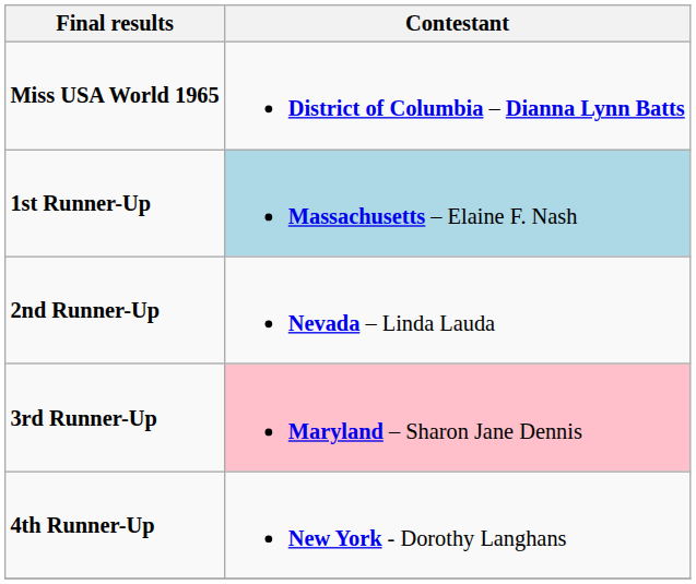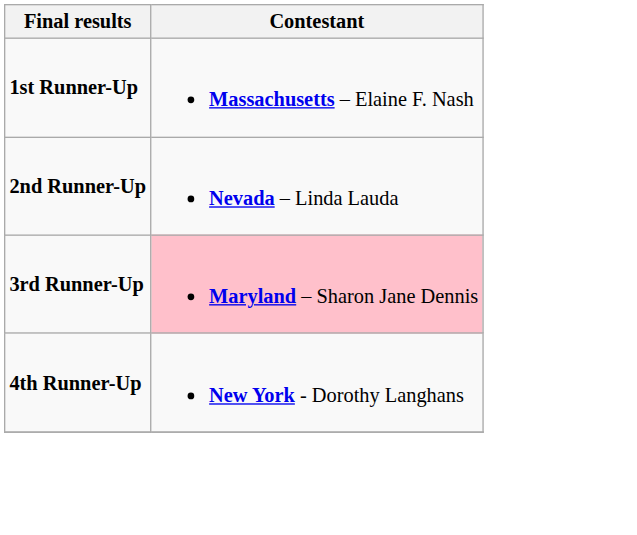 <table class="wikitable sortable" style="font-size: 95%;">
 <tr>
 <th>Final results</th>
 <th>Contestant</th>
 </tr>
 <tr>
-<td><strong>Miss USA World 1965</strong></td>
-<td><br><ul><li><strong> <a href='#'>District of Columbia</a></strong> – <strong><a href='#'>Dianna Lynn Batts</a></strong></li></ul></td>
-</tr>
-<tr>
 <td><strong>1st Runner-Up</strong></td>
-<td style="background: lightblue;"><br><ul><li><strong> <a href='#'>Massachusetts</a></strong> – Elaine F. Nash</li></ul></td>
+<td><br><ul><li><strong> <a href='#'>Massachusetts</a></strong> – Elaine F. Nash</li></ul></td>
 </tr>
 <tr>
 <td><strong>2nd Runner-Up</strong></td>
 <td><br><ul><li><strong> <a href='#'>Nevada</a></strong> – Linda Lauda</li></ul></td>
 </tr>
 <tr>
 <td><strong>3rd Runner-Up</strong></td>
 <td style="background: pink;"><br><ul><li><strong> <a href='#'>Maryland</a></strong> – Sharon Jane Dennis</li></ul></td>
 </tr>
 <tr>
 <td><strong>4th Runner-Up</strong></td>
 <td><br><ul><li><strong> <a href='#'>New York</a></strong> - Dorothy Langhans</li></ul></td>
 </tr>
 <tr>
 </tr>
 </table>
